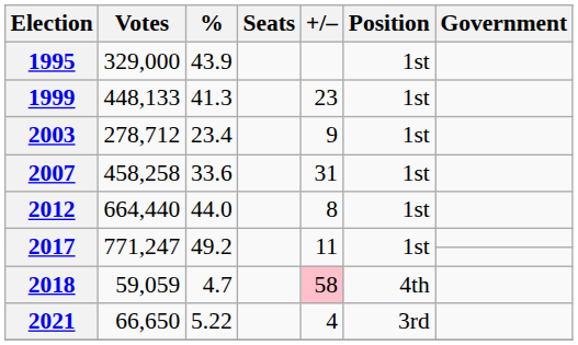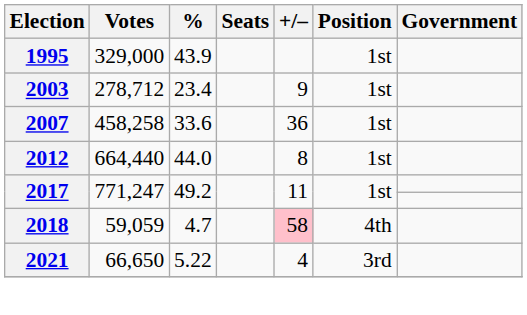 <table class=wikitable style="text-align: right;">
 <tr>
 <th>Election</th>
 <th>Votes</th>
 <th>%</th>
 <th>Seats</th>
 <th>+/–</th>
 <th>Position</th>
 <th>Government</th>
 </tr>
 <tr>
 <th><a href='#'>1995</a></th>
 <td>329,000</td>
 <td>43.9</td>
 <td></td>
 <td></td>
 <td> 1st</td>
 <td></td>
 </tr>
 <tr>
-<th><a href='#'>1999</a></th>
-<td>448,133</td>
-<td>41.3</td>
-<td></td>
-<td> 23</td>
-<td> 1st</td>
-<td></td>
-</tr>
-<tr>
 <th><a href='#'>2003</a></th>
 <td>278,712</td>
 <td>23.4</td>
 <td></td>
 <td> 9</td>
 <td> 1st</td>
 <td></td>
 </tr>
 <tr>
 <th><a href='#'>2007</a></th>
 <td>458,258</td>
 <td>33.6</td>
 <td></td>
-<td> 31</td>
+<td> 36</td>
 <td> 1st</td>
 <td></td>
 </tr>
 <tr>
 <th><a href='#'>2012</a></th>
 <td>664,440</td>
 <td>44.0</td>
 <td></td>
 <td> 8</td>
 <td> 1st</td>
 <td></td>
 </tr>
 <tr>
 <th rowspan=2><a href='#'>2017</a></th>
 <td rowspan=2>771,247</td>
 <td rowspan=2>49.2</td>
 <td rowspan=2></td>
 <td rowspan=2> 11</td>
 <td rowspan=2> 1st</td>
 <td></td>
 </tr>
 <tr>
 <td></td>
 </tr>
 <tr>
 <th><a href='#'>2018</a></th>
 <td>59,059</td>
 <td>4.7</td>
 <td></td>
 <td style="background: pink;"> 58</td>
 <td> 4th</td>
 <td></td>
 </tr>
 <tr>
 <th><a href='#'>2021</a></th>
 <td>66,650</td>
 <td>5.22</td>
 <td></td>
 <td> 4</td>
 <td> 3rd</td>
 <td></td>
 </tr>
 <tr>
 </tr>
 </table>
